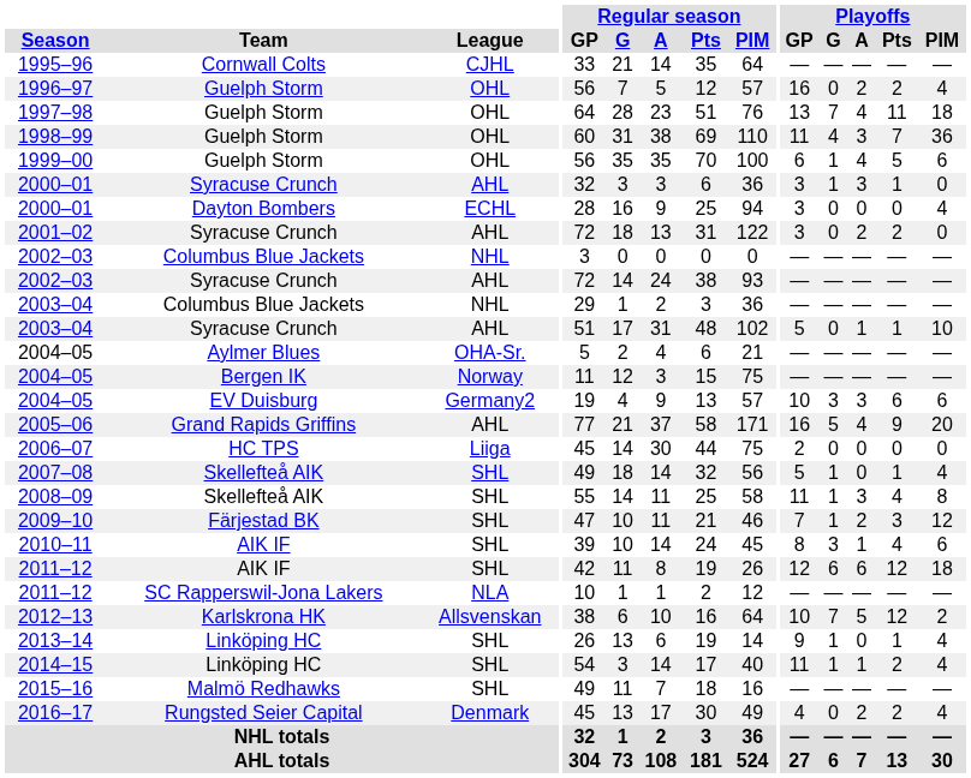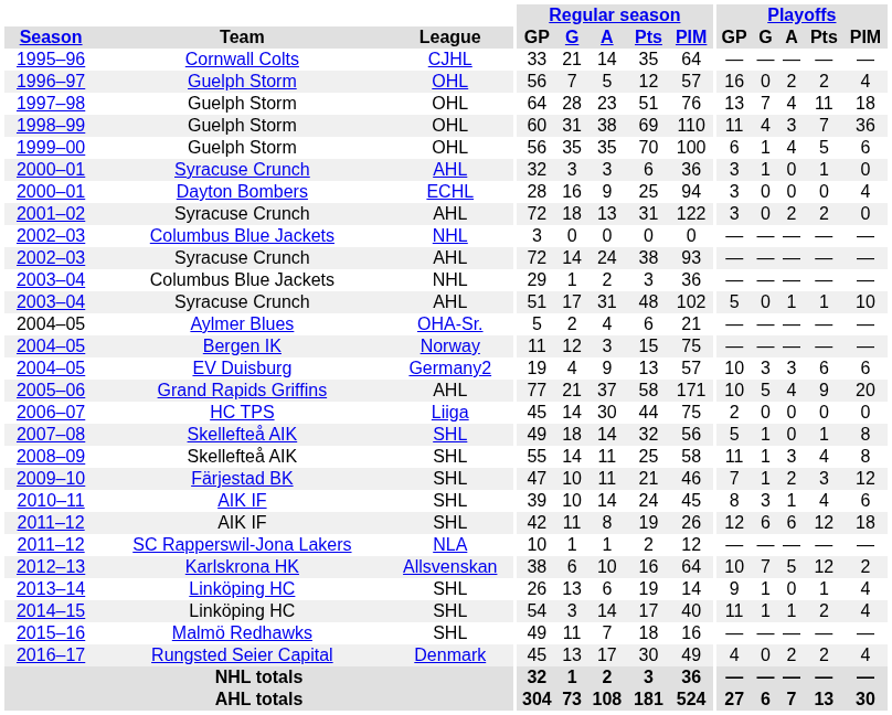 <table border="0" cellpadding="1" cellspacing="0" style="text-align:center; width:50em">
 <tr bgcolor="#e0e0e0">
 <th colspan="3" bgcolor="#ffffff"></th>
 <th rowspan="99" bgcolor="#ffffff"></th>
 <th colspan="5"><a href='#'>Regular season</a></th>
 <th rowspan="99" bgcolor="#ffffff"></th>
 <th colspan="5"><a href='#'>Playoffs</a></th>
 </tr>
 <tr bgcolor="#e0e0e0">
 <th><a href='#'>Season</a></th>
 <th>Team</th>
 <th>League</th>
 <th>GP</th>
 <th><a href='#'>G</a></th>
 <th><a href='#'>A</a></th>
 <th><a href='#'>Pts</a></th>
 <th><a href='#'>PIM</a></th>
 <th>GP</th>
 <th>G</th>
 <th>A</th>
 <th>Pts</th>
 <th>PIM</th>
 </tr>
 <tr>
 <td><a href='#'>1995–96</a></td>
 <td><a href='#'>Cornwall Colts</a></td>
 <td><a href='#'>CJHL</a></td>
 <td>33</td>
 <td>21</td>
 <td>14</td>
 <td>35</td>
 <td>64</td>
 <td>—</td>
 <td>—</td>
 <td>—</td>
 <td>—</td>
 <td>—</td>
 </tr>
 <tr bgcolor="#f0f0f0">
 <td><a href='#'>1996–97</a></td>
 <td><a href='#'>Guelph Storm</a></td>
 <td><a href='#'>OHL</a></td>
 <td>56</td>
 <td>7</td>
 <td>5</td>
 <td>12</td>
 <td>57</td>
 <td>16</td>
 <td>0</td>
 <td>2</td>
 <td>2</td>
 <td>4</td>
 </tr>
 <tr>
 <td><a href='#'>1997–98</a></td>
 <td>Guelph Storm</td>
 <td>OHL</td>
 <td>64</td>
 <td>28</td>
 <td>23</td>
 <td>51</td>
 <td>76</td>
 <td>13</td>
 <td>7</td>
 <td>4</td>
 <td>11</td>
 <td>18</td>
 </tr>
 <tr bgcolor="#f0f0f0">
 <td><a href='#'>1998–99</a></td>
 <td>Guelph Storm</td>
 <td>OHL</td>
 <td>60</td>
 <td>31</td>
 <td>38</td>
 <td>69</td>
 <td>110</td>
 <td>11</td>
 <td>4</td>
 <td>3</td>
 <td>7</td>
 <td>36</td>
 </tr>
 <tr>
 <td><a href='#'>1999–00</a></td>
 <td>Guelph Storm</td>
 <td>OHL</td>
 <td>56</td>
 <td>35</td>
 <td>35</td>
 <td>70</td>
 <td>100</td>
 <td>6</td>
 <td>1</td>
 <td>4</td>
 <td>5</td>
 <td>6</td>
 </tr>
 <tr bgcolor="#f0f0f0">
 <td><a href='#'>2000–01</a></td>
 <td><a href='#'>Syracuse Crunch</a></td>
 <td><a href='#'>AHL</a></td>
 <td>32</td>
 <td>3</td>
 <td>3</td>
 <td>6</td>
 <td>36</td>
 <td>3</td>
 <td>1</td>
-<td>3</td>
+<td>0</td>
 <td>1</td>
 <td>0</td>
 </tr>
 <tr>
 <td><a href='#'>2000–01</a></td>
 <td><a href='#'>Dayton Bombers</a></td>
 <td><a href='#'>ECHL</a></td>
 <td>28</td>
 <td>16</td>
 <td>9</td>
 <td>25</td>
 <td>94</td>
 <td>3</td>
 <td>0</td>
 <td>0</td>
 <td>0</td>
 <td>4</td>
 </tr>
 <tr bgcolor="#f0f0f0">
 <td><a href='#'>2001–02</a></td>
 <td>Syracuse Crunch</td>
 <td>AHL</td>
 <td>72</td>
 <td>18</td>
 <td>13</td>
 <td>31</td>
 <td>122</td>
 <td>3</td>
 <td>0</td>
 <td>2</td>
 <td>2</td>
 <td>0</td>
 </tr>
 <tr>
 <td><a href='#'>2002–03</a></td>
 <td><a href='#'>Columbus Blue Jackets</a></td>
 <td><a href='#'>NHL</a></td>
 <td>3</td>
 <td>0</td>
 <td>0</td>
 <td>0</td>
 <td>0</td>
 <td>—</td>
 <td>—</td>
 <td>—</td>
 <td>—</td>
 <td>—</td>
 </tr>
 <tr bgcolor="#f0f0f0">
 <td><a href='#'>2002–03</a></td>
 <td>Syracuse Crunch</td>
 <td>AHL</td>
 <td>72</td>
 <td>14</td>
 <td>24</td>
 <td>38</td>
 <td>93</td>
 <td>—</td>
 <td>—</td>
 <td>—</td>
 <td>—</td>
 <td>—</td>
 </tr>
 <tr>
 <td><a href='#'>2003–04</a></td>
 <td>Columbus Blue Jackets</td>
 <td>NHL</td>
 <td>29</td>
 <td>1</td>
 <td>2</td>
 <td>3</td>
 <td>36</td>
 <td>—</td>
 <td>—</td>
 <td>—</td>
 <td>—</td>
 <td>—</td>
 </tr>
 <tr bgcolor="#f0f0f0">
 <td><a href='#'>2003–04</a></td>
 <td>Syracuse Crunch</td>
 <td>AHL</td>
 <td>51</td>
 <td>17</td>
 <td>31</td>
 <td>48</td>
 <td>102</td>
 <td>5</td>
 <td>0</td>
 <td>1</td>
 <td>1</td>
 <td>10</td>
 </tr>
 <tr>
 <td>2004–05</td>
 <td><a href='#'>Aylmer Blues</a></td>
 <td><a href='#'>OHA-Sr.</a></td>
 <td>5</td>
 <td>2</td>
 <td>4</td>
 <td>6</td>
 <td>21</td>
 <td>—</td>
 <td>—</td>
 <td>—</td>
 <td>—</td>
 <td>—</td>
 </tr>
 <tr bgcolor="#f0f0f0">
 <td><a href='#'>2004–05</a></td>
 <td><a href='#'>Bergen IK</a></td>
 <td><a href='#'>Norway</a></td>
 <td>11</td>
 <td>12</td>
 <td>3</td>
 <td>15</td>
 <td>75</td>
 <td>—</td>
 <td>—</td>
 <td>—</td>
 <td>—</td>
 <td>—</td>
 </tr>
 <tr>
 <td><a href='#'>2004–05</a></td>
 <td><a href='#'>EV Duisburg</a></td>
 <td><a href='#'>Germany2</a></td>
 <td>19</td>
 <td>4</td>
 <td>9</td>
 <td>13</td>
 <td>57</td>
 <td>10</td>
 <td>3</td>
 <td>3</td>
 <td>6</td>
 <td>6</td>
 </tr>
 <tr bgcolor="#f0f0f0">
 <td><a href='#'>2005–06</a></td>
 <td><a href='#'>Grand Rapids Griffins</a></td>
 <td>AHL</td>
 <td>77</td>
 <td>21</td>
 <td>37</td>
 <td>58</td>
 <td>171</td>
-<td>16</td>
+<td>10</td>
 <td>5</td>
 <td>4</td>
 <td>9</td>
 <td>20</td>
 </tr>
 <tr>
 <td><a href='#'>2006–07</a></td>
 <td><a href='#'>HC TPS</a></td>
 <td><a href='#'>Liiga</a></td>
 <td>45</td>
 <td>14</td>
 <td>30</td>
 <td>44</td>
 <td>75</td>
 <td>2</td>
 <td>0</td>
 <td>0</td>
 <td>0</td>
 <td>0</td>
 </tr>
 <tr bgcolor="#f0f0f0">
 <td><a href='#'>2007–08</a></td>
 <td><a href='#'>Skellefteå AIK</a></td>
 <td><a href='#'>SHL</a></td>
 <td>49</td>
 <td>18</td>
 <td>14</td>
 <td>32</td>
 <td>56</td>
 <td>5</td>
 <td>1</td>
 <td>0</td>
 <td>1</td>
-<td>4</td>
+<td>8</td>
 </tr>
 <tr>
 <td><a href='#'>2008–09</a></td>
 <td>Skellefteå AIK</td>
 <td>SHL</td>
 <td>55</td>
 <td>14</td>
 <td>11</td>
 <td>25</td>
 <td>58</td>
 <td>11</td>
 <td>1</td>
 <td>3</td>
 <td>4</td>
 <td>8</td>
 </tr>
 <tr bgcolor="#f0f0f0">
 <td><a href='#'>2009–10</a></td>
 <td><a href='#'>Färjestad BK</a></td>
 <td>SHL</td>
 <td>47</td>
 <td>10</td>
 <td>11</td>
 <td>21</td>
 <td>46</td>
 <td>7</td>
 <td>1</td>
 <td>2</td>
 <td>3</td>
 <td>12</td>
 </tr>
 <tr>
 <td><a href='#'>2010–11</a></td>
 <td><a href='#'>AIK IF</a></td>
 <td>SHL</td>
 <td>39</td>
 <td>10</td>
 <td>14</td>
 <td>24</td>
 <td>45</td>
 <td>8</td>
 <td>3</td>
 <td>1</td>
 <td>4</td>
 <td>6</td>
 </tr>
 <tr bgcolor="#f0f0f0">
 <td><a href='#'>2011–12</a></td>
 <td>AIK IF</td>
 <td>SHL</td>
 <td>42</td>
 <td>11</td>
 <td>8</td>
 <td>19</td>
 <td>26</td>
 <td>12</td>
 <td>6</td>
 <td>6</td>
 <td>12</td>
 <td>18</td>
 </tr>
 <tr>
 <td><a href='#'>2011–12</a></td>
 <td><a href='#'>SC Rapperswil-Jona Lakers</a></td>
 <td><a href='#'>NLA</a></td>
 <td>10</td>
 <td>1</td>
 <td>1</td>
 <td>2</td>
 <td>12</td>
 <td>—</td>
 <td>—</td>
 <td>—</td>
 <td>—</td>
 <td>—</td>
 </tr>
 <tr bgcolor="#f0f0f0">
 <td><a href='#'>2012–13</a></td>
 <td><a href='#'>Karlskrona HK</a></td>
 <td><a href='#'>Allsvenskan</a></td>
 <td>38</td>
 <td>6</td>
 <td>10</td>
 <td>16</td>
 <td>64</td>
 <td>10</td>
 <td>7</td>
 <td>5</td>
 <td>12</td>
 <td>2</td>
 </tr>
 <tr>
 <td><a href='#'>2013–14</a></td>
 <td><a href='#'>Linköping HC</a></td>
 <td>SHL</td>
 <td>26</td>
 <td>13</td>
 <td>6</td>
 <td>19</td>
 <td>14</td>
 <td>9</td>
 <td>1</td>
 <td>0</td>
 <td>1</td>
 <td>4</td>
 </tr>
 <tr bgcolor="#f0f0f0">
 <td><a href='#'>2014–15</a></td>
 <td>Linköping HC</td>
 <td>SHL</td>
 <td>54</td>
 <td>3</td>
 <td>14</td>
 <td>17</td>
 <td>40</td>
 <td>11</td>
 <td>1</td>
 <td>1</td>
 <td>2</td>
 <td>4</td>
 </tr>
 <tr>
 <td><a href='#'>2015–16</a></td>
 <td><a href='#'>Malmö Redhawks</a></td>
 <td>SHL</td>
 <td>49</td>
 <td>11</td>
 <td>7</td>
 <td>18</td>
 <td>16</td>
 <td>—</td>
 <td>—</td>
 <td>—</td>
 <td>—</td>
 <td>—</td>
 </tr>
 <tr bgcolor="#f0f0f0">
 <td><a href='#'>2016–17</a></td>
 <td><a href='#'>Rungsted Seier Capital</a></td>
 <td><a href='#'>Denmark</a></td>
 <td>45</td>
 <td>13</td>
 <td>17</td>
 <td>30</td>
 <td>49</td>
 <td>4</td>
 <td>0</td>
 <td>2</td>
 <td>2</td>
 <td>4</td>
 </tr>
 <tr>
 </tr>
 <tr ALIGN="center" bgcolor="#e0e0e0">
 <th colspan="3">NHL totals</th>
 <th ALIGN="center">32</th>
 <th ALIGN="center">1</th>
 <th ALIGN="center">2</th>
 <th ALIGN="center">3</th>
 <th ALIGN="center">36</th>
 <th ALIGN="center">—</th>
 <th ALIGN="center">—</th>
 <th ALIGN="center">—</th>
 <th ALIGN="center">—</th>
 <th ALIGN="center">—</th>
 </tr>
 <tr>
 </tr>
 <tr ALIGN="center" bgcolor="#e0e0e0">
 <th colspan="3">AHL totals</th>
 <th ALIGN="center">304</th>
 <th ALIGN="center">73</th>
 <th ALIGN="center">108</th>
 <th ALIGN="center">181</th>
 <th ALIGN="center">524</th>
 <th ALIGN="center">27</th>
 <th ALIGN="center">6</th>
 <th ALIGN="center">7</th>
 <th ALIGN="center">13</th>
 <th ALIGN="center">30</th>
 </tr>
 </table>
